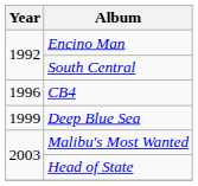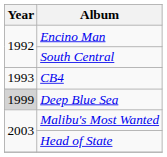 <table class="wikitable" border="1">
 <tr>
 <th>Year</th>
 <th>Album</th>
 </tr>
 <tr>
 <td rowspan="2">1992</td>
 <td><em><a href='#'>Encino Man</a></em></td>
 </tr>
 <tr>
 <td><em><a href='#'>South Central</a></em></td>
 </tr>
 <tr>
-<td>1996</td>
+<td>1993</td>
 <td><em><a href='#'>CB4</a></em></td>
 </tr>
 <tr>
-<td>1999</td>
+<td style="background: lightgrey;">1999</td>
 <td><em><a href='#'>Deep Blue Sea</a></em></td>
 </tr>
 <tr>
 <td rowspan="2">2003</td>
 <td><em><a href='#'>Malibu's Most Wanted</a></em></td>
 </tr>
 <tr>
 <td><em><a href='#'>Head of State</a></em></td>
 </tr>
 <tr>
 </tr>
 </table>
